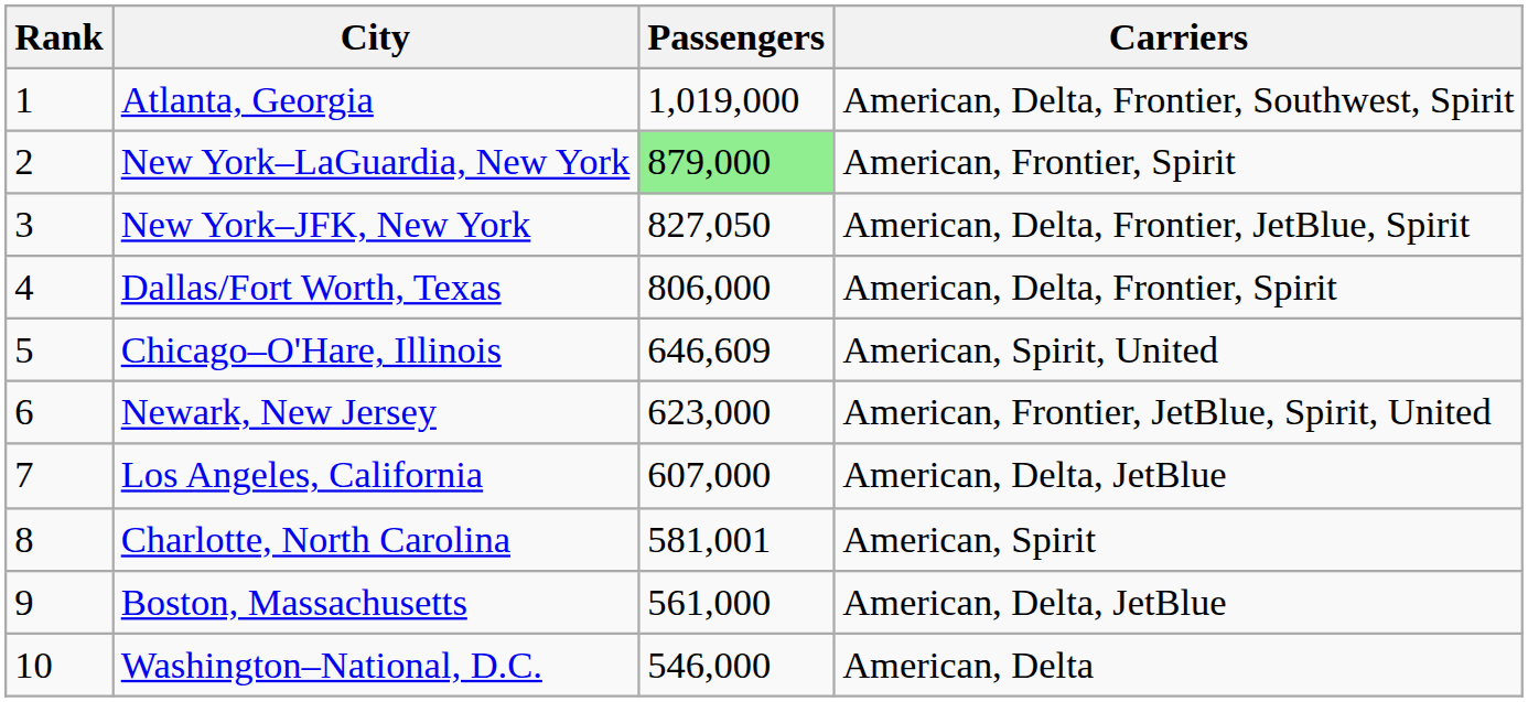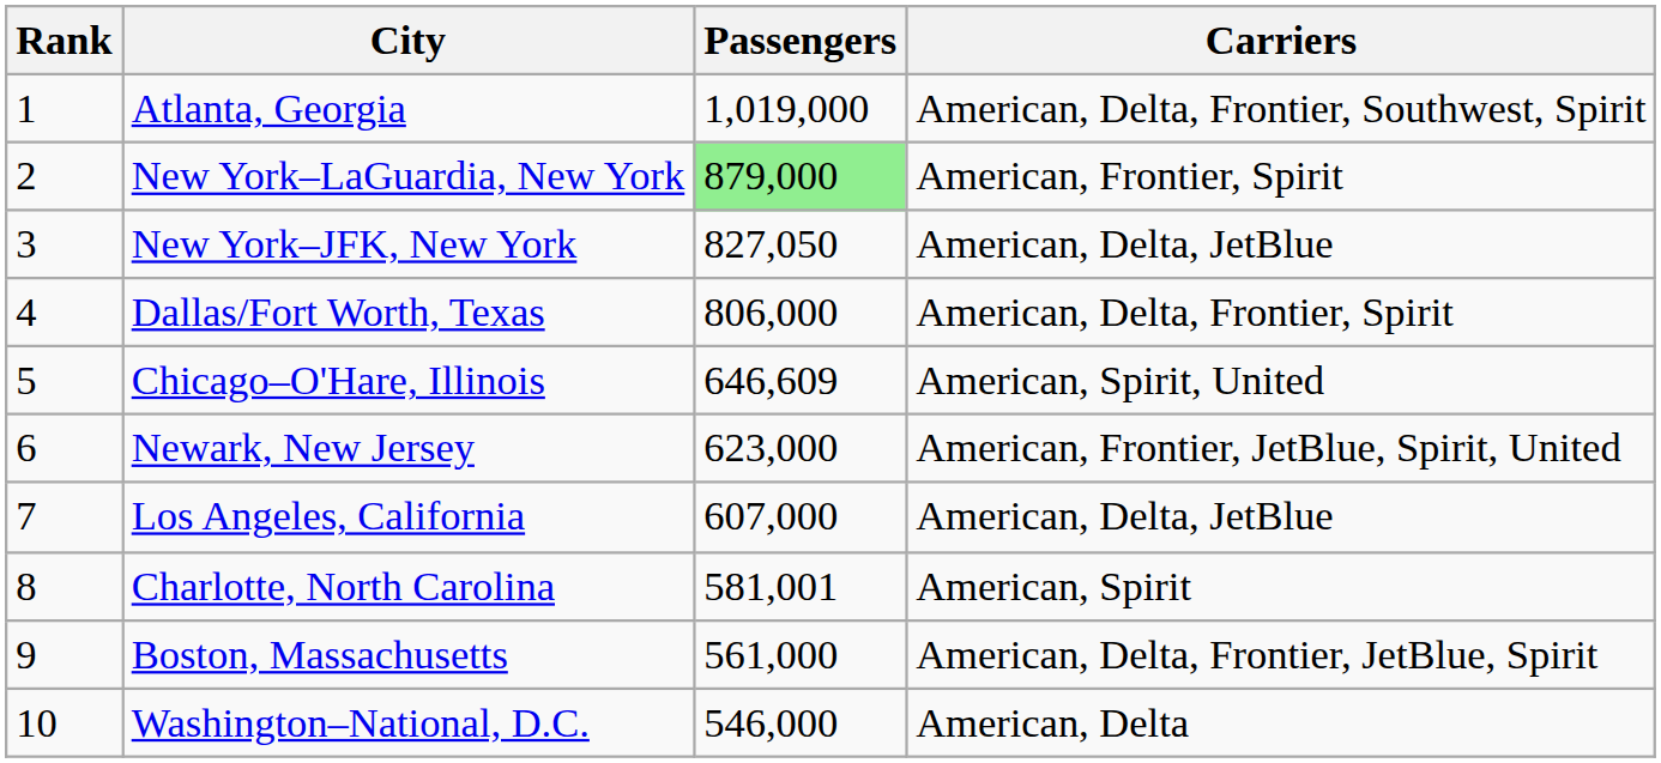 <table class="wikitable sortable" style="font-size: 95%">
 <tr>
 <th>Rank</th>
 <th>City</th>
 <th>Passengers</th>
 <th>Carriers</th>
 </tr>
 <tr>
 <td>1</td>
 <td> <a href='#'>Atlanta, Georgia</a></td>
 <td>1,019,000</td>
 <td>American, Delta, Frontier, Southwest, Spirit</td>
 </tr>
 <tr>
 <td>2</td>
 <td> <a href='#'>New York–LaGuardia, New York</a></td>
 <td style="background: lightgreen;">879,000</td>
 <td>American, Frontier, Spirit</td>
 </tr>
 <tr>
 <td>3</td>
 <td> <a href='#'>New York–JFK, New York</a></td>
 <td>827,050</td>
-<td>American, Delta, Frontier, JetBlue, Spirit</td>
+<td>American, Delta, JetBlue</td>
 </tr>
 <tr>
 <td>4</td>
 <td> <a href='#'>Dallas/Fort Worth, Texas</a></td>
 <td>806,000</td>
 <td>American, Delta, Frontier, Spirit</td>
 </tr>
 <tr>
 <td>5</td>
 <td> <a href='#'>Chicago–O'Hare, Illinois</a></td>
 <td>646,609</td>
 <td>American, Spirit, United</td>
 </tr>
 <tr>
 <td>6</td>
 <td> <a href='#'>Newark, New Jersey</a></td>
 <td>623,000</td>
 <td>American, Frontier, JetBlue, Spirit, United</td>
 </tr>
 <tr>
 <td>7</td>
 <td> <a href='#'>Los Angeles, California</a></td>
 <td>607,000</td>
 <td>American, Delta, JetBlue</td>
 </tr>
 <tr>
 <td>8</td>
 <td> <a href='#'>Charlotte, North Carolina</a></td>
 <td>581,001</td>
 <td>American, Spirit</td>
 </tr>
 <tr>
 <td>9</td>
 <td> <a href='#'>Boston, Massachusetts</a></td>
 <td>561,000</td>
-<td>American, Delta, JetBlue</td>
+<td>American, Delta, Frontier, JetBlue, Spirit</td>
 </tr>
 <tr>
 <td>10</td>
 <td> <a href='#'>Washington–National, D.C.</a></td>
 <td>546,000</td>
 <td>American, Delta</td>
 </tr>
 </table>
